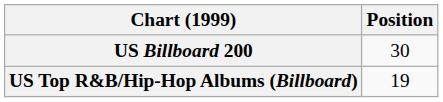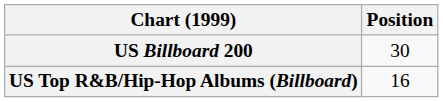 <table class="wikitable sortable plainrowheaders" style="text-align:center">
 <tr>
 <th>Chart (1999)</th>
 <th>Position</th>
 </tr>
 <tr>
 <th scope="row">US <em>Billboard</em> 200</th>
 <td>30</td>
 </tr>
 <tr>
 <th scope="row">US Top R&B/Hip-Hop Albums (<em>Billboard</em>)</th>
-<td>19</td>
+<td>16</td>
 </tr>
 </table>
